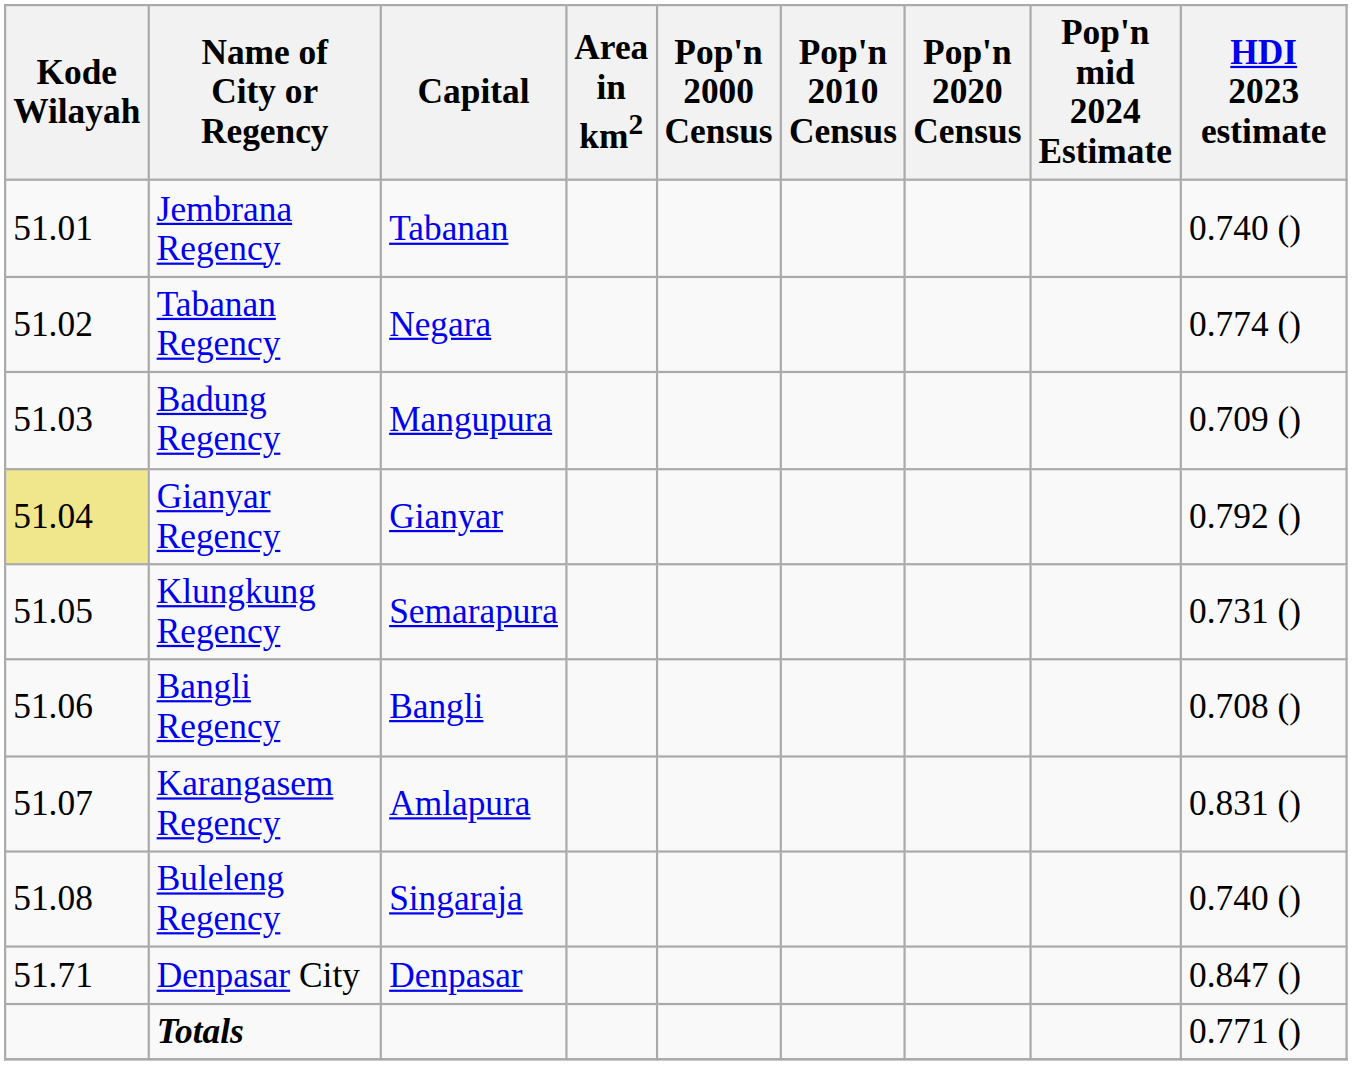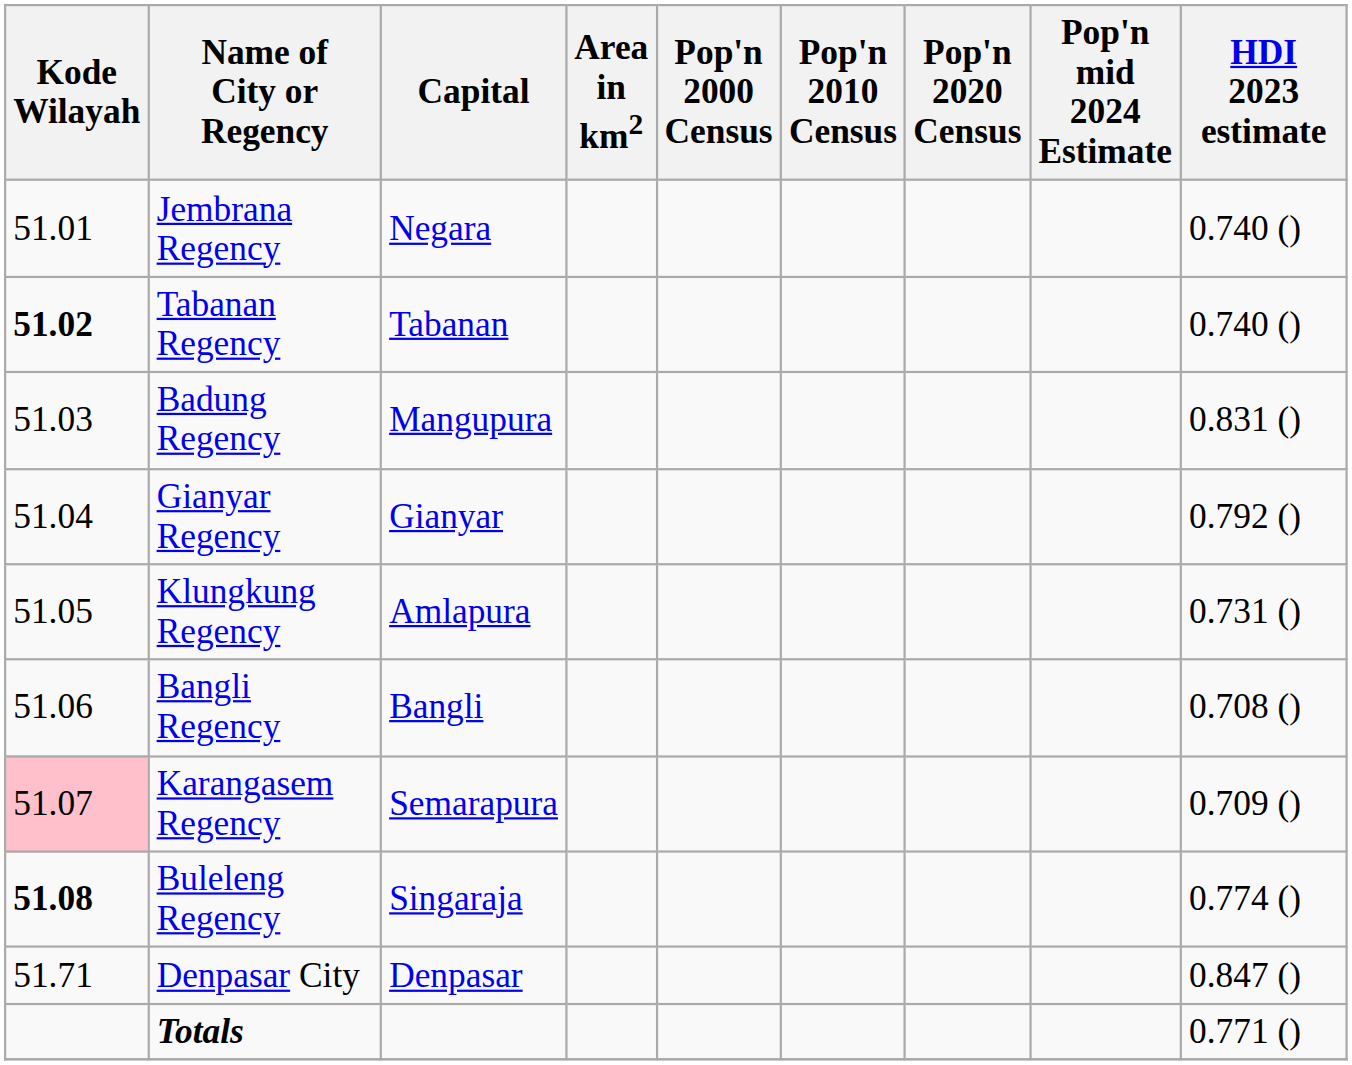 <table class="wikitable sortable" style="margin-bottom: 0;">
 <tr>
 <th>Kode <br>Wilayah</th>
 <th>Name of <br>City or<br>Regency</th>
 <th>Capital</th>
 <th>Area<br> in <br> km<sup>2</sup></th>
 <th>Pop'n <br> 2000 <br>Census</th>
 <th>Pop'n <br> 2010 <br>Census</th>
 <th>Pop'n <br> 2020 <br>Census</th>
 <th>Pop'n <br> mid 2024 <br>Estimate</th>
 <th><a href='#'>HDI</a><br>2023 estimate</th>
 </tr>
 <tr>
 <td>51.01</td>
 <td><a href='#'>Jembrana Regency</a></td>
-<td><a href='#'>Tabanan</a></td>
+<td><a href='#'>Negara</a></td>
 <td align="right"></td>
 <td align="right"></td>
 <td align="right"></td>
 <td align="right"></td>
 <td align="right"></td>
 <td>0.740 ()</td>
 </tr>
 <tr>
-<td>51.02</td>
+<td><strong>51.02</strong></td>
 <td><a href='#'>Tabanan Regency</a></td>
-<td><a href='#'>Negara</a></td>
+<td><a href='#'>Tabanan</a></td>
 <td align="right"></td>
 <td align="right"></td>
 <td align="right"></td>
 <td align="right"></td>
 <td align="right"></td>
-<td>0.774 ()</td>
+<td>0.740 ()</td>
 </tr>
 <tr>
 <td>51.03</td>
 <td><a href='#'>Badung Regency</a></td>
 <td><a href='#'>Mangupura</a></td>
 <td align="right"></td>
 <td align="right"></td>
 <td align="right"></td>
 <td align="right"></td>
 <td align="right"></td>
-<td>0.709 ()</td>
+<td>0.831 ()</td>
 </tr>
 <tr>
-<td style="background: khaki;">51.04</td>
+<td>51.04</td>
 <td><a href='#'>Gianyar Regency</a></td>
 <td><a href='#'>Gianyar</a></td>
 <td align="right"></td>
 <td align="right"></td>
 <td align="right"></td>
 <td align="right"></td>
 <td align="right"></td>
 <td>0.792 ()</td>
 </tr>
 <tr>
 <td>51.05</td>
 <td><a href='#'>Klungkung Regency</a></td>
-<td><a href='#'>Semarapura</a></td>
+<td><a href='#'>Amlapura</a></td>
 <td align="right"></td>
 <td align="right"></td>
 <td align="right"></td>
 <td align="right"></td>
 <td align="right"></td>
 <td>0.731 ()</td>
 </tr>
 <tr>
 <td>51.06</td>
 <td><a href='#'>Bangli Regency</a></td>
 <td><a href='#'>Bangli</a></td>
 <td align="right"></td>
 <td align="right"></td>
 <td align="right"></td>
 <td align="right"></td>
 <td align="right"></td>
 <td>0.708 ()</td>
 </tr>
 <tr>
-<td>51.07</td>
+<td style="background: pink;">51.07</td>
 <td><a href='#'>Karangasem Regency</a></td>
-<td><a href='#'>Amlapura</a></td>
+<td><a href='#'>Semarapura</a></td>
 <td align="right"></td>
 <td align="right"></td>
 <td align="right"></td>
 <td align="right"></td>
 <td align="right"></td>
-<td>0.831 ()</td>
+<td>0.709 ()</td>
 </tr>
 <tr>
-<td>51.08</td>
+<td><strong>51.08</strong></td>
 <td><a href='#'>Buleleng Regency</a></td>
 <td><a href='#'>Singaraja</a></td>
 <td align="right"></td>
 <td align="right"></td>
 <td align="right"></td>
 <td align="right"></td>
 <td align="right"></td>
-<td>0.740 ()</td>
+<td>0.774 ()</td>
 </tr>
 <tr>
 <td>51.71</td>
 <td><a href='#'>Denpasar</a> City</td>
 <td><a href='#'>Denpasar</a></td>
 <td align="right"></td>
 <td align="right"></td>
 <td align="right"></td>
 <td align="right"></td>
 <td align="right"></td>
 <td>0.847 ()</td>
 </tr>
 <tr>
 <td></td>
 <td><strong><em>Totals</em></strong></td>
 <td></td>
 <td align="right"></td>
 <td align="right"></td>
 <td align="right"></td>
 <td align="right"></td>
 <td align="right"></td>
 <td>0.771 ()</td>
 </tr>
 <tr>
 </tr>
 </table>
